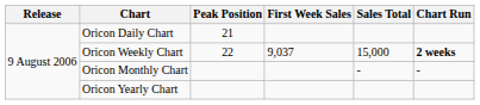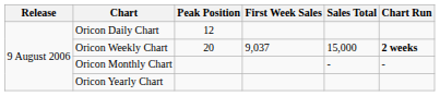 <table class="wikitable">
 <tr>
 <th>Release</th>
 <th>Chart</th>
 <th>Peak Position</th>
 <th>First Week Sales</th>
 <th>Sales Total</th>
 <th>Chart Run</th>
 </tr>
 <tr>
 <td rowspan="4">9 August 2006</td>
 <td>Oricon Daily Chart</td>
-<td align="center">21</td>
+<td align="center">12</td>
 <td></td>
 <td></td>
 <td></td>
 </tr>
 <tr>
 <td>Oricon Weekly Chart</td>
-<td align="center">22</td>
+<td align="center">20</td>
 <td>9,037</td>
 <td>15,000</td>
 <td><strong>2 weeks</strong></td>
 </tr>
 <tr>
 <td>Oricon Monthly Chart</td>
 <td align="center"></td>
 <td></td>
 <td>-</td>
 <td>-</td>
 </tr>
 <tr>
 <td>Oricon Yearly Chart</td>
 <td align="center"></td>
 <td></td>
 <td></td>
 <td></td>
 </tr>
 </table>
